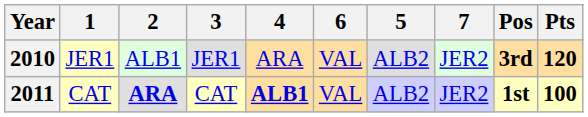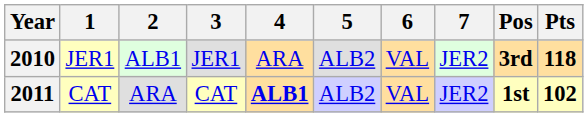 <table class="wikitable" style="text-align:center;">
 <tr>
 <th>Year</th>
 <th>1</th>
 <th>2</th>
 <th>3</th>
 <th>4</th>
+<th>5</th>
 <th>6</th>
-<th>5</th>
 <th>7</th>
 <th>Pos</th>
 <th>Pts</th>
 </tr>
 <tr>
 <th>2010</th>
 <td style="background:#ffffbf;"><a href='#'>JER1</a><br></td>
 <td style="background:#dfffdf;"><a href='#'>ALB1</a><br></td>
 <td style="background:#dfdfdf;"><a href='#'>JER1</a><br></td>
 <td style="background:#ffdf9f;"><a href='#'>ARA</a><br></td>
+<td style="background:#dfdfdf;"><a href='#'>ALB2</a><br></td>
 <td style="background:#ffdf9f;"><a href='#'>VAL</a><br></td>
-<td style="background:#dfdfdf;"><a href='#'>ALB2</a><br></td>
 <td style="background:#dfffdf;"><a href='#'>JER2</a><br></td>
 <th style="background:#ffdf9f;">3rd</th>
-<th style="background:#ffdf9f;">120</th>
+<th style="background:#ffdf9f;">118</th>
 </tr>
 <tr>
 <th>2011</th>
 <td style="background:#ffffbf;"><a href='#'>CAT</a><br></td>
-<td style="background:#dfdfdf;"><strong><a href='#'>ARA</a><br></strong></td>
+<td style="background:#dfdfdf;"><a href='#'>ARA</a><br></td>
 <td style="background:#ffffbf;"><a href='#'>CAT</a><br></td>
 <td style="background:#ffdf9f;"><strong><a href='#'>ALB1</a><br></strong></td>
+<td style="background:#cfcfff;"><a href='#'>ALB2</a><br></td>
 <td style="background:#ffdf9f;"><a href='#'>VAL</a><br></td>
-<td style="background:#cfcfff;"><a href='#'>ALB2</a><br></td>
 <td style="background:#cfcfff;"><a href='#'>JER2</a><br></td>
 <th style="background:#ffffbf;">1st</th>
-<th style="background:#ffffbf;">100</th>
+<th style="background:#ffffbf;">102</th>
 </tr>
 </table>
